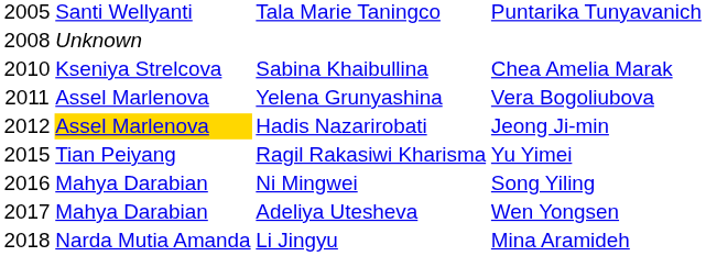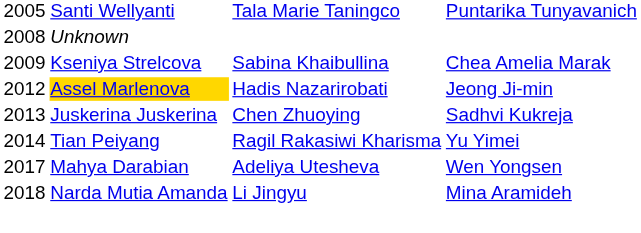 <table>
 <tr>
 <td align="center">2005</td>
 <td> <a href='#'>Santi Wellyanti</a></td>
 <td> <a href='#'>Tala Marie Taningco</a></td>
 <td> <a href='#'>Puntarika Tunyavanich</a></td>
 </tr>
 <tr>
 <td align="center">2008</td>
 <td colspan=3><em>Unknown</em></td>
 </tr>
 <tr>
-<td align="center">2010</td>
+<td align="center">2009</td>
 <td> <a href='#'>Kseniya Strelcova</a></td>
 <td> <a href='#'>Sabina Khaibullina</a></td>
 <td> <a href='#'>Chea Amelia Marak</a></td>
-</tr>
-<tr>
-<td align="center">2011</td>
-<td> <a href='#'>Assel Marlenova</a></td>
-<td> <a href='#'>Yelena Grunyashina</a></td>
-<td> <a href='#'>Vera Bogoliubova</a></td>
 </tr>
 <tr>
 <td align="center">2012</td>
 <td style="background: gold;"> <a href='#'>Assel Marlenova</a></td>
 <td> <a href='#'>Hadis Nazarirobati</a></td>
 <td> <a href='#'>Jeong Ji-min</a></td>
 </tr>
 <tr>
-<td align="center">2015</td>
+<td align="center">2013</td>
+<td> <a href='#'>Juskerina Juskerina</a></td>
+<td> <a href='#'>Chen Zhuoying</a></td>
+<td> <a href='#'>Sadhvi Kukreja</a></td>
+</tr>
+<tr>
+<td align="center">2014</td>
 <td> <a href='#'>Tian Peiyang</a></td>
 <td> <a href='#'>Ragil Rakasiwi Kharisma</a></td>
 <td> <a href='#'>Yu Yimei</a></td>
-</tr>
-<tr>
-<td align="center">2016</td>
-<td> <a href='#'>Mahya Darabian</a></td>
-<td> <a href='#'>Ni Mingwei</a></td>
-<td> <a href='#'>Song Yiling</a></td>
 </tr>
 <tr>
 <td align="center">2017</td>
 <td> <a href='#'>Mahya Darabian</a></td>
 <td> <a href='#'>Adeliya Utesheva</a></td>
 <td> <a href='#'>Wen Yongsen</a></td>
 </tr>
 <tr>
 <td align="center">2018</td>
 <td> <a href='#'>Narda Mutia Amanda</a></td>
 <td> <a href='#'>Li Jingyu</a></td>
 <td> <a href='#'>Mina Aramideh</a></td>
 </tr>
 </table>
